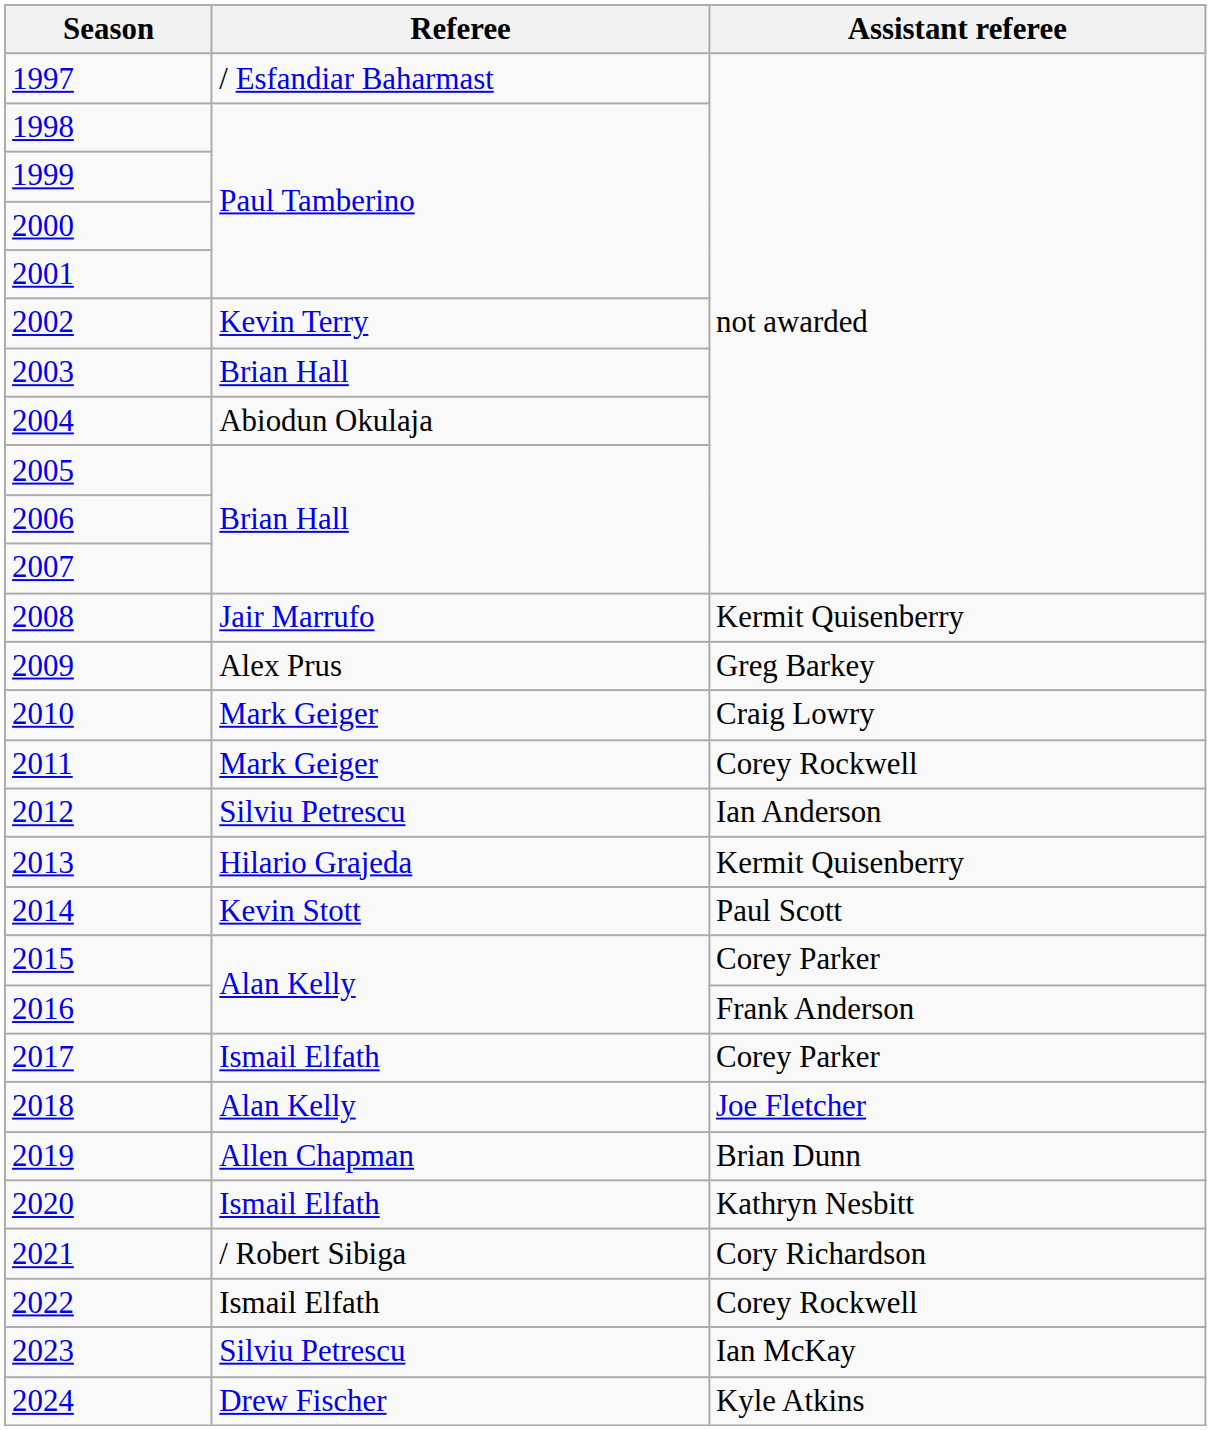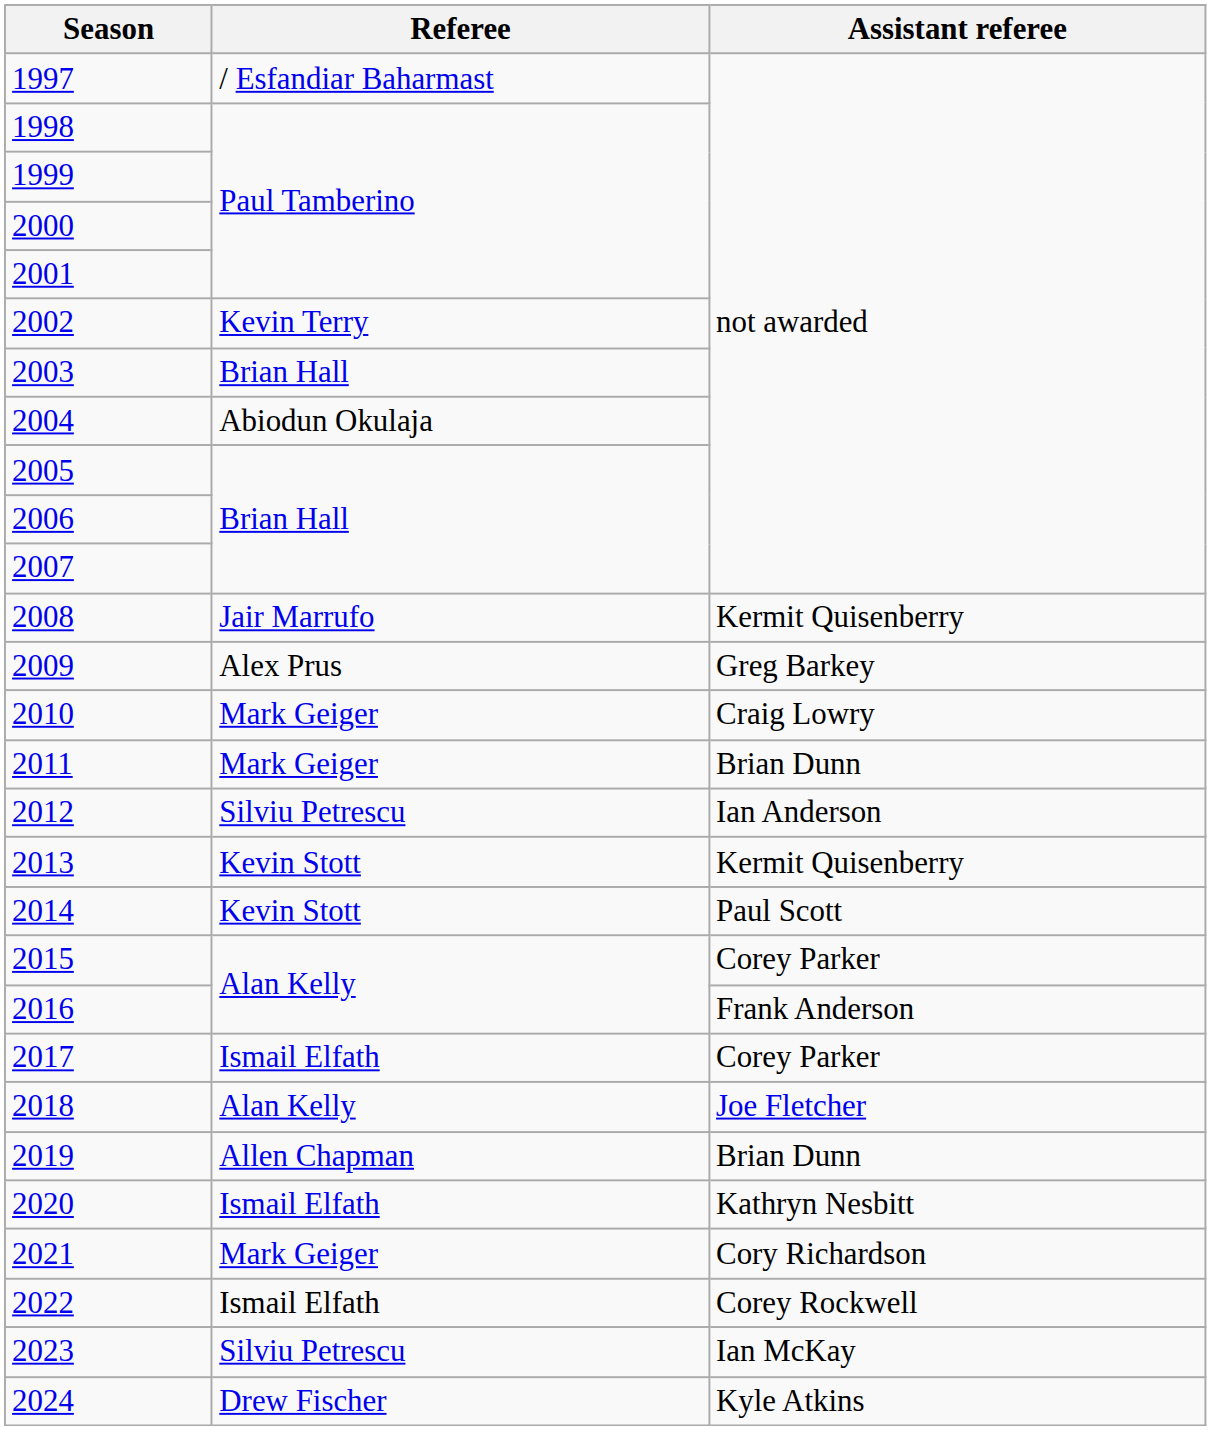 <table class="wikitable">
 <tr>
 <th style="width:100px">Season</th>
 <th style="width:250px">Referee</th>
 <th style="width:250px">Assistant referee</th>
 </tr>
 <tr>
 <td><a href='#'>1997</a></td>
 <td>/ <a href='#'>Esfandiar Baharmast</a></td>
 <td rowspan=11>not awarded</td>
 </tr>
 <tr>
 <td><a href='#'>1998</a></td>
 <td rowspan=4> <a href='#'>Paul Tamberino</a></td>
 </tr>
 <tr>
 <td><a href='#'>1999</a></td>
 </tr>
 <tr>
 <td><a href='#'>2000</a></td>
 </tr>
 <tr>
 <td><a href='#'>2001</a></td>
 </tr>
 <tr>
 <td><a href='#'>2002</a></td>
 <td> <a href='#'>Kevin Terry</a></td>
 </tr>
 <tr>
 <td><a href='#'>2003</a></td>
 <td> <a href='#'>Brian Hall</a></td>
 </tr>
 <tr>
 <td><a href='#'>2004</a></td>
 <td> Abiodun Okulaja</td>
 </tr>
 <tr>
 <td><a href='#'>2005</a></td>
 <td rowspan=3> <a href='#'>Brian Hall</a></td>
 </tr>
 <tr>
 <td><a href='#'>2006</a></td>
 </tr>
 <tr>
 <td><a href='#'>2007</a></td>
 </tr>
 <tr>
 <td><a href='#'>2008</a></td>
 <td> <a href='#'>Jair Marrufo</a></td>
 <td> Kermit Quisenberry</td>
 </tr>
 <tr>
 <td><a href='#'>2009</a></td>
 <td> Alex Prus</td>
 <td> Greg Barkey</td>
 </tr>
 <tr>
 <td><a href='#'>2010</a></td>
 <td> <a href='#'>Mark Geiger</a></td>
 <td> Craig Lowry</td>
 </tr>
 <tr>
 <td><a href='#'>2011</a></td>
 <td> <a href='#'>Mark Geiger</a></td>
-<td> Corey Rockwell</td>
+<td> Brian Dunn</td>
 </tr>
 <tr>
 <td><a href='#'>2012</a></td>
 <td> <a href='#'>Silviu Petrescu</a></td>
 <td> Ian Anderson</td>
 </tr>
 <tr>
 <td><a href='#'>2013</a></td>
-<td> <a href='#'>Hilario Grajeda</a></td>
+<td> <a href='#'>Kevin Stott</a></td>
 <td> Kermit Quisenberry</td>
 </tr>
 <tr>
 <td><a href='#'>2014</a></td>
 <td> <a href='#'>Kevin Stott</a></td>
 <td> Paul Scott</td>
 </tr>
 <tr>
 <td><a href='#'>2015</a></td>
 <td rowspan=2> <a href='#'>Alan Kelly</a></td>
 <td> Corey Parker</td>
 </tr>
 <tr>
 <td><a href='#'>2016</a></td>
 <td> Frank Anderson</td>
 </tr>
 <tr>
 <td><a href='#'>2017</a></td>
 <td> <a href='#'>Ismail Elfath</a></td>
 <td> Corey Parker</td>
 </tr>
 <tr>
 <td><a href='#'>2018</a></td>
 <td> <a href='#'>Alan Kelly</a></td>
 <td> <a href='#'>Joe Fletcher</a></td>
 </tr>
 <tr>
 <td><a href='#'>2019</a></td>
 <td> <a href='#'>Allen Chapman</a></td>
 <td> Brian Dunn</td>
 </tr>
 <tr>
 <td><a href='#'>2020</a></td>
 <td> <a href='#'>Ismail Elfath</a></td>
 <td> Kathryn Nesbitt</td>
 </tr>
 <tr>
 <td><a href='#'>2021</a></td>
-<td>/ Robert Sibiga</td>
+<td> <a href='#'>Mark Geiger</a></td>
 <td> Cory Richardson</td>
 </tr>
 <tr>
 <td><a href='#'>2022</a></td>
 <td> Ismail Elfath</td>
 <td> Corey Rockwell</td>
 </tr>
 <tr>
 <td><a href='#'>2023</a></td>
 <td> <a href='#'>Silviu Petrescu</a></td>
 <td> Ian McKay</td>
 </tr>
 <tr>
 <td><a href='#'>2024</a></td>
 <td> <a href='#'>Drew Fischer</a></td>
 <td> Kyle Atkins</td>
 </tr>
 </table>
